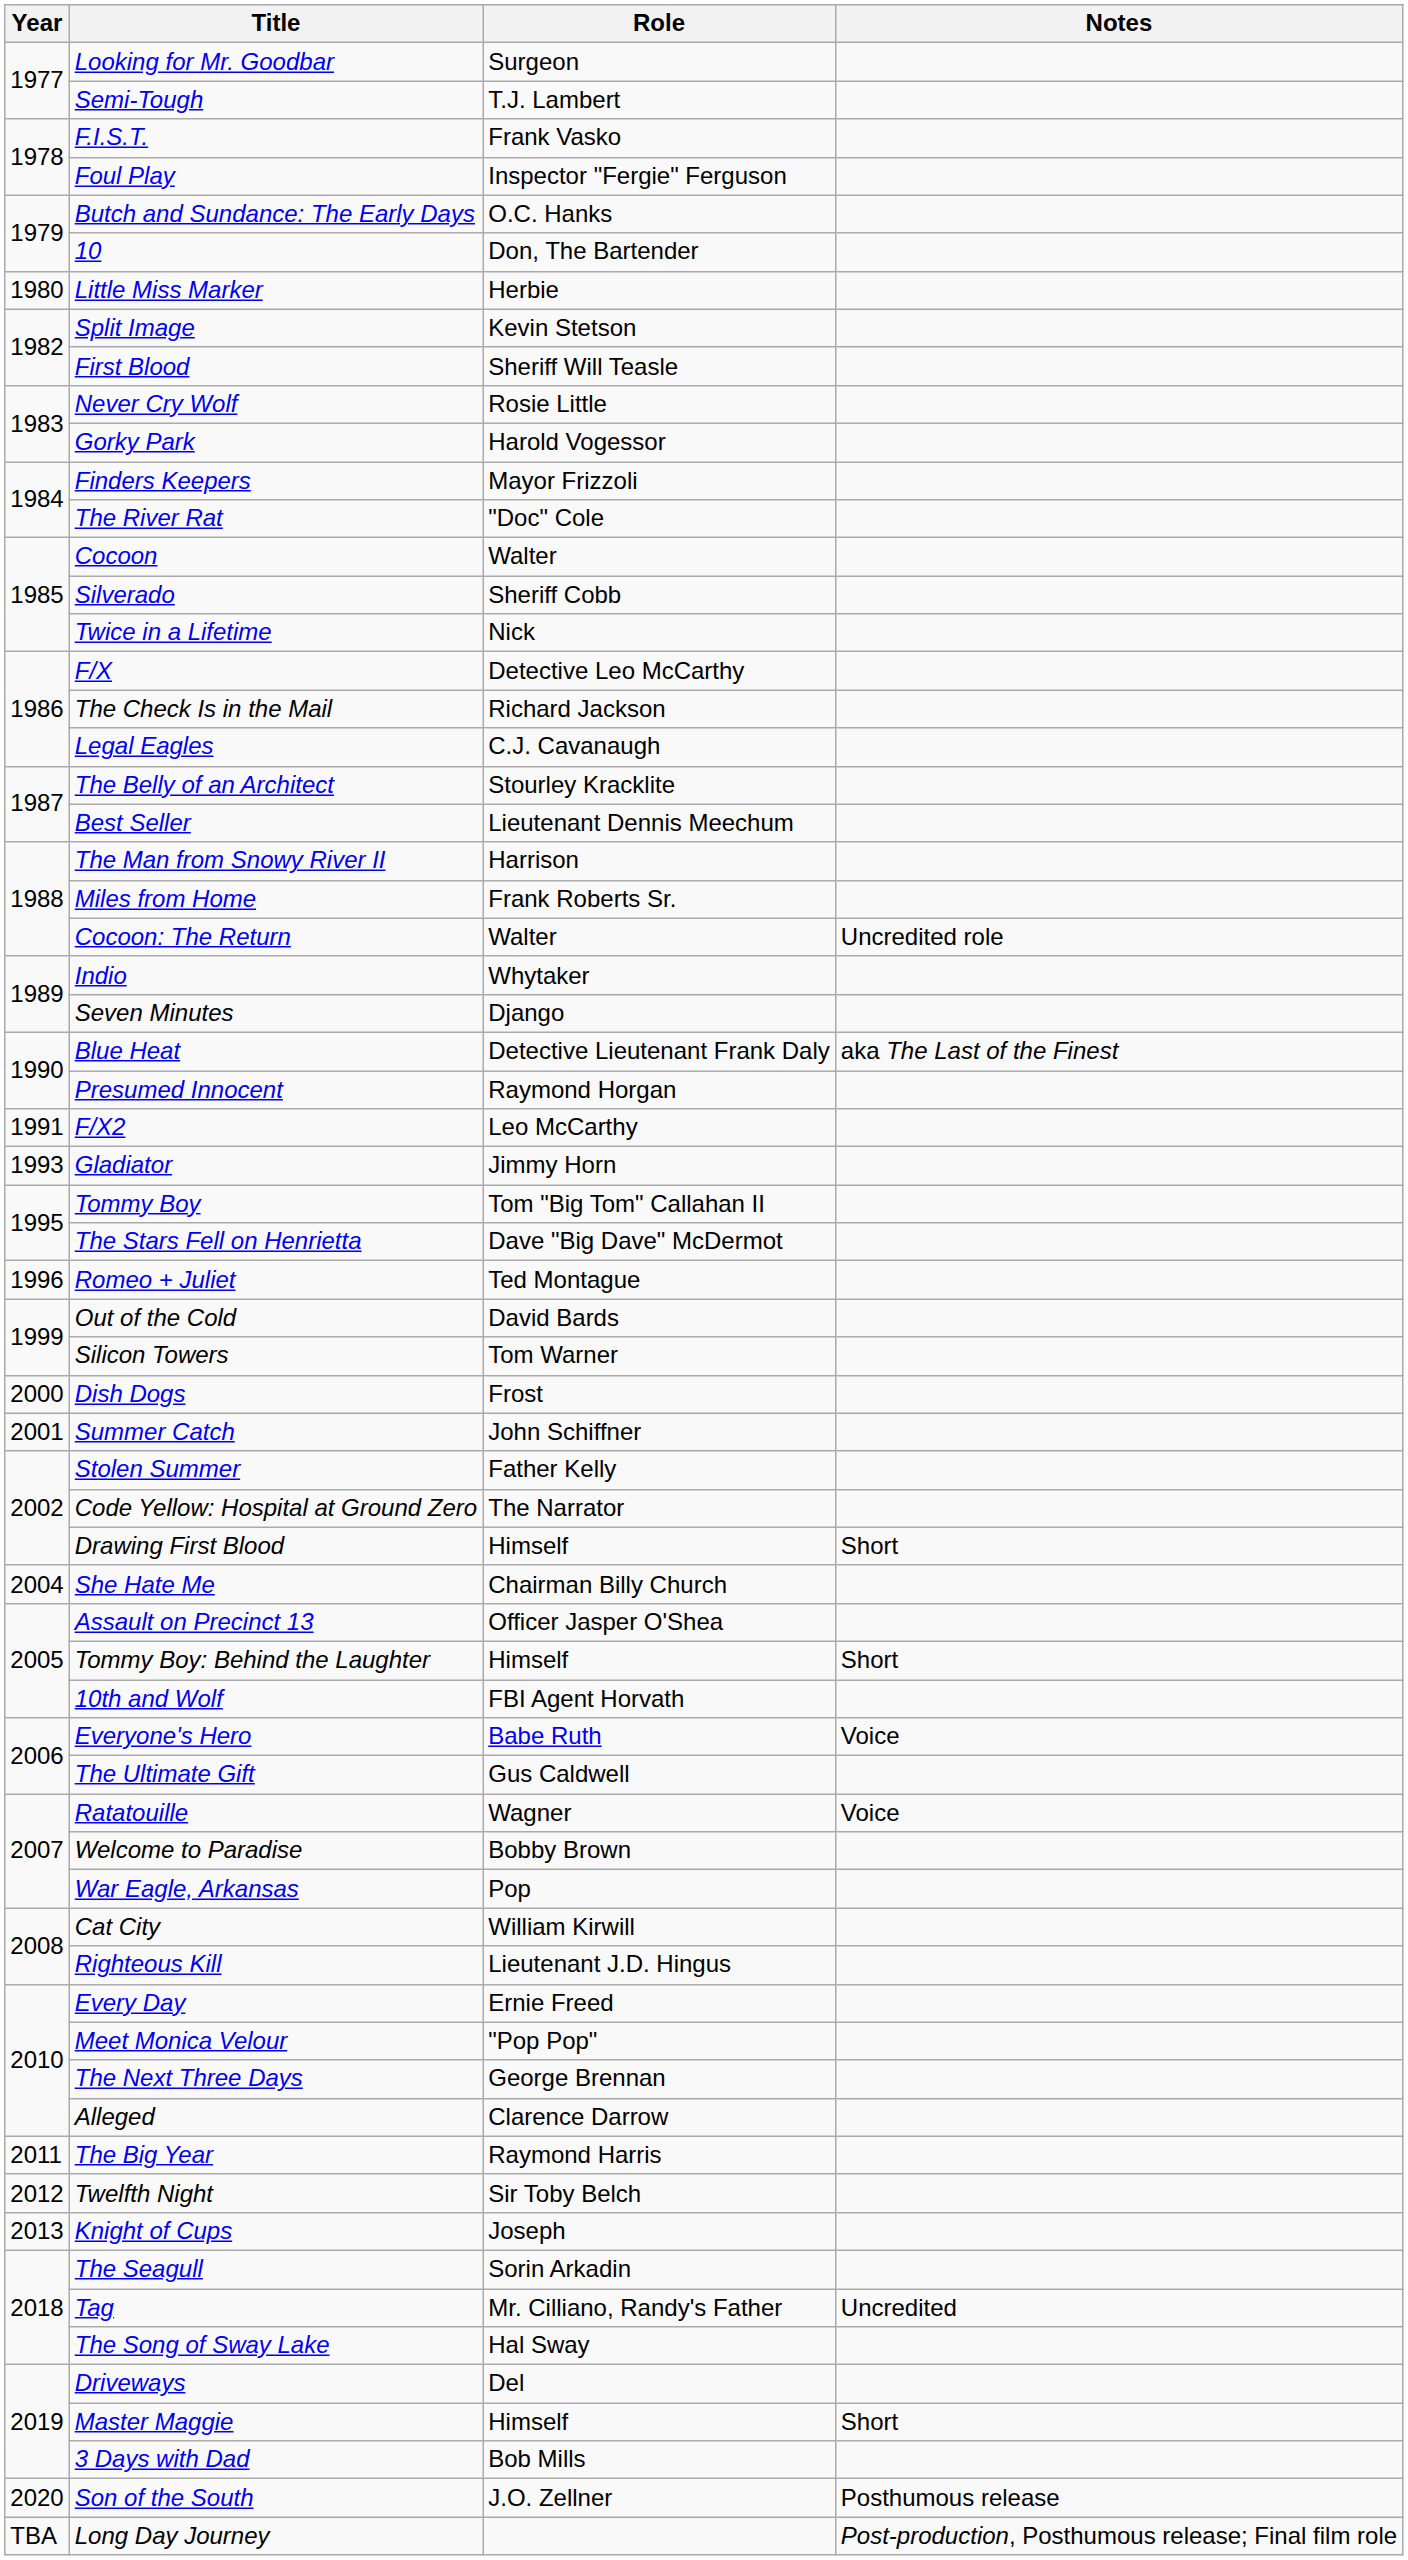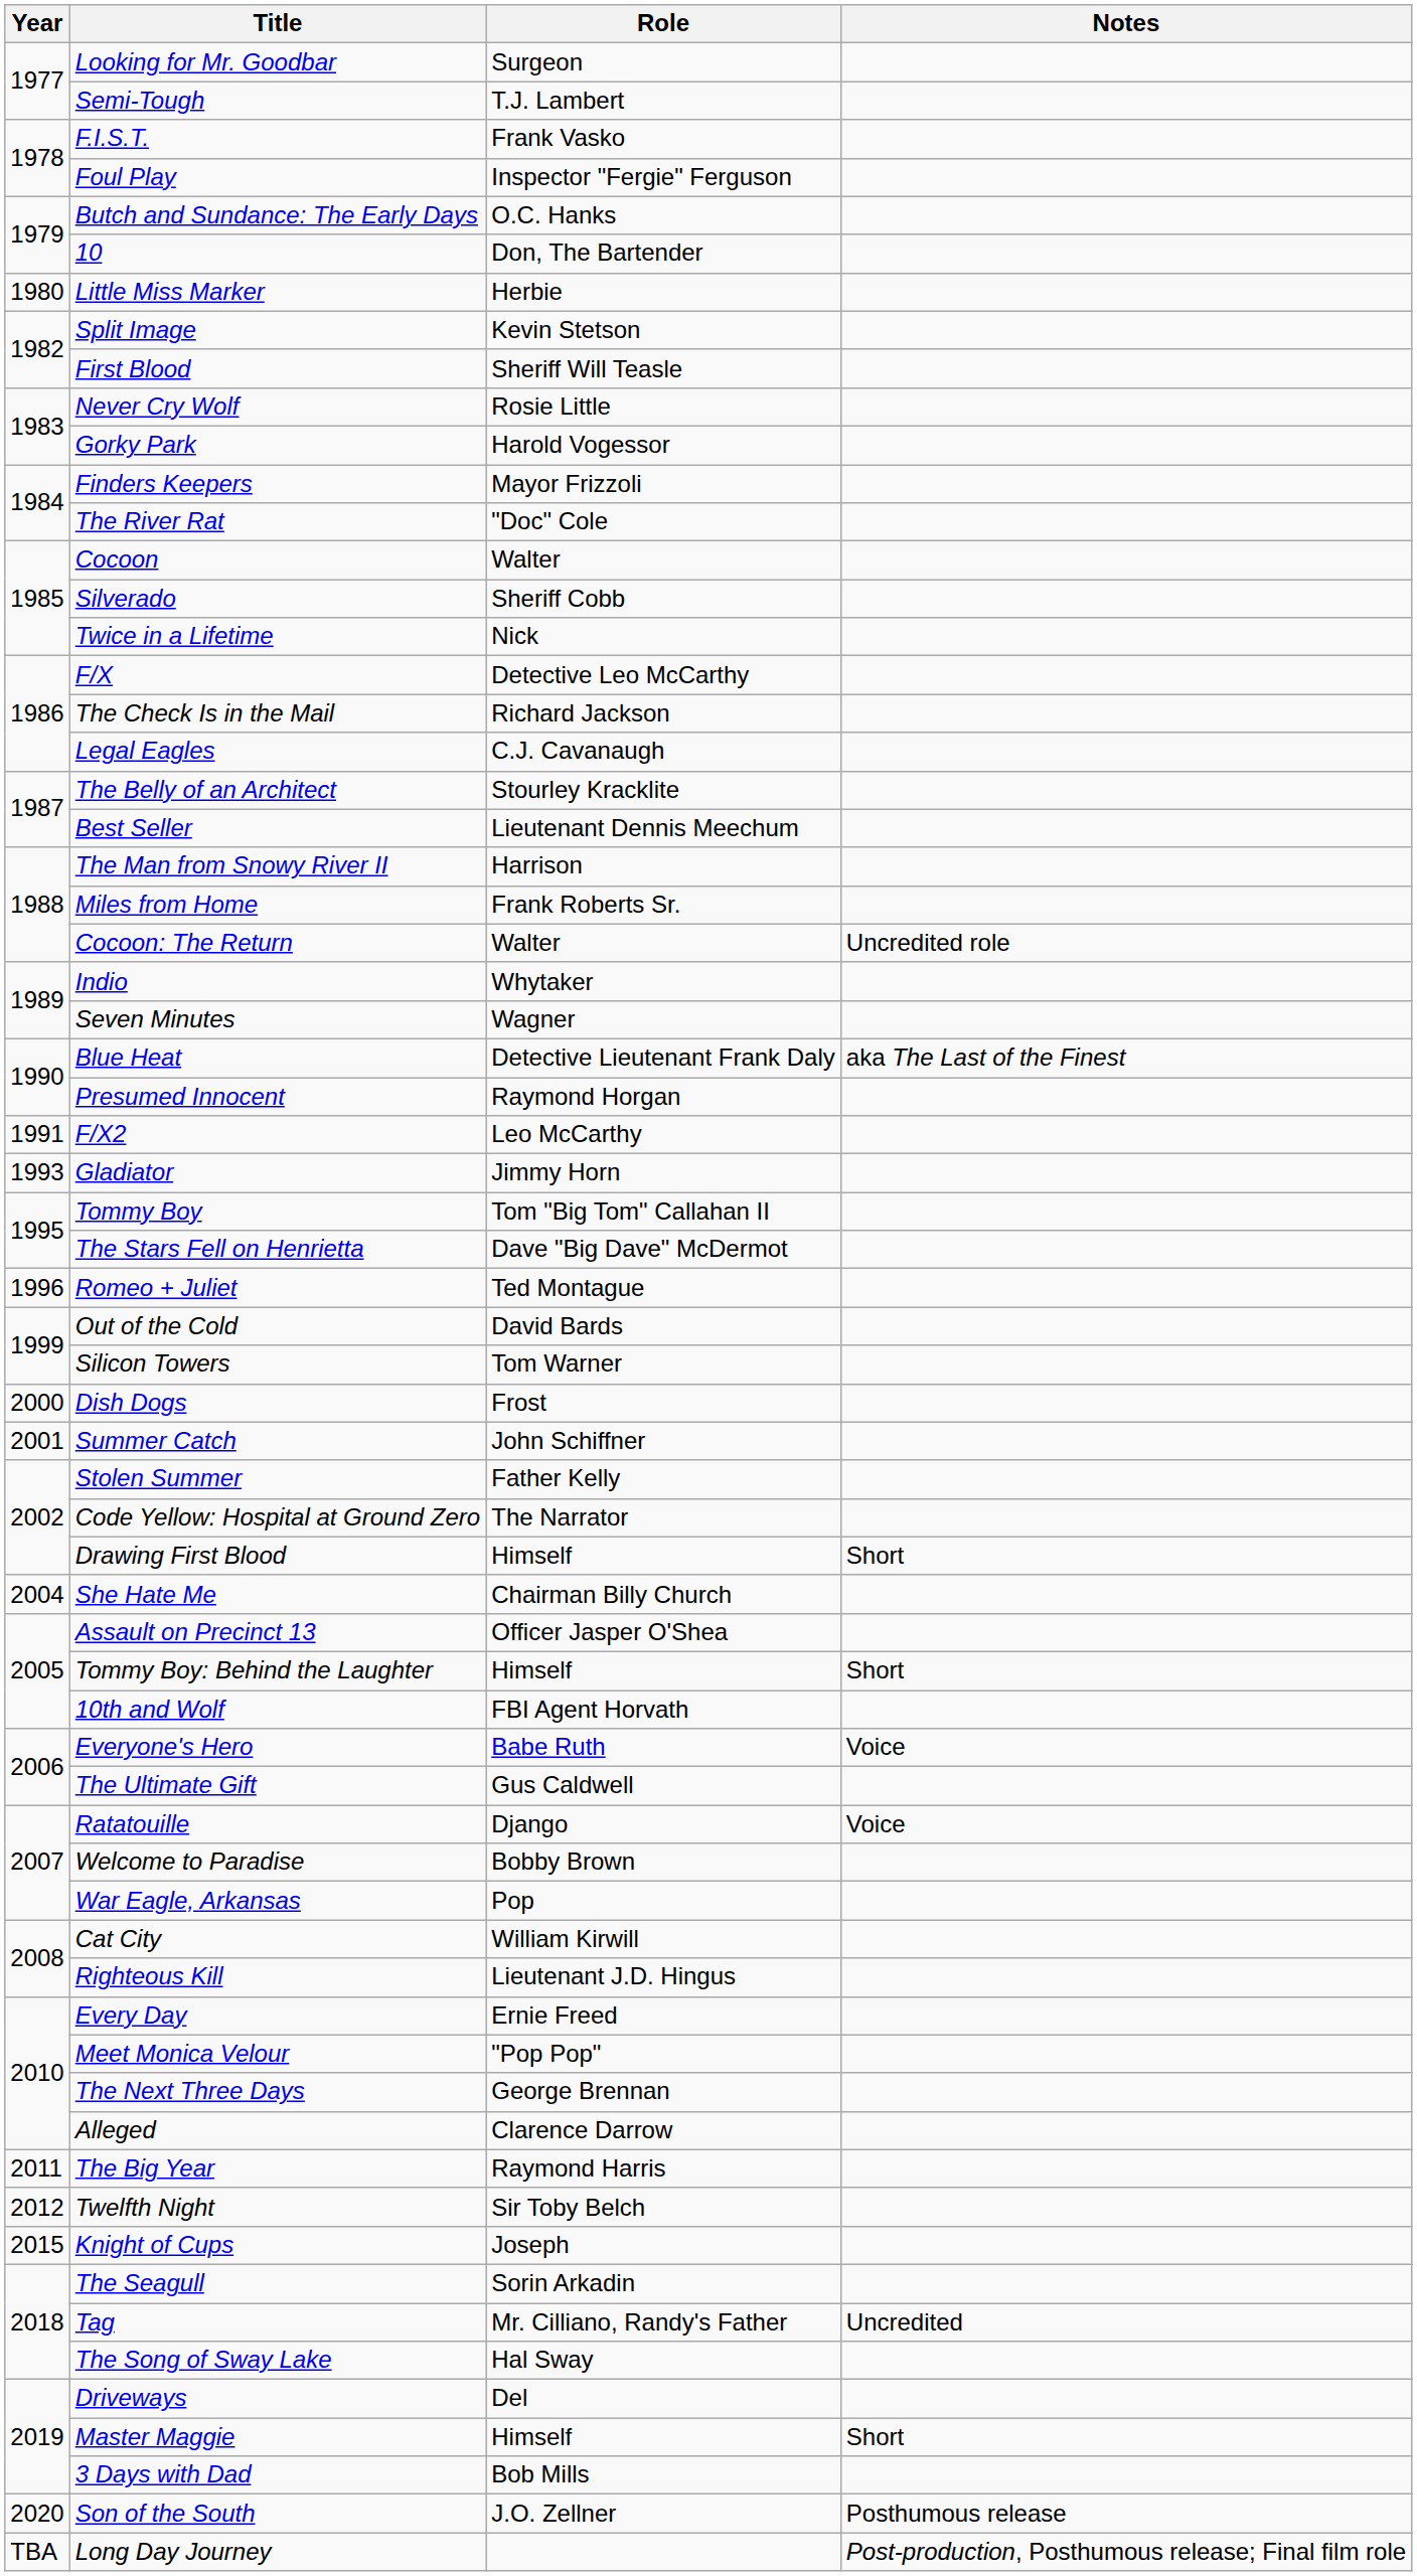 <table class="wikitable sortable">
 <tr>
 <th>Year</th>
 <th>Title</th>
 <th>Role</th>
 <th class="unsortable">Notes</th>
 </tr>
 <tr>
 <td rowspan="2">1977</td>
 <td><em><a href='#'>Looking for Mr. Goodbar</a></em></td>
 <td>Surgeon</td>
 <td></td>
 </tr>
 <tr>
 <td><em><a href='#'>Semi-Tough</a></em></td>
 <td>T.J. Lambert</td>
 <td></td>
 </tr>
 <tr>
 <td rowspan="2">1978</td>
 <td><em><a href='#'>F.I.S.T.</a></em></td>
 <td>Frank Vasko</td>
 <td></td>
 </tr>
 <tr>
 <td><em><a href='#'>Foul Play</a></em></td>
 <td>Inspector "Fergie" Ferguson</td>
 <td></td>
 </tr>
 <tr>
 <td rowspan="2">1979</td>
 <td><em><a href='#'>Butch and Sundance: The Early Days</a></em></td>
 <td>O.C. Hanks</td>
 <td></td>
 </tr>
 <tr>
 <td><em><a href='#'>10</a></em></td>
 <td>Don, The Bartender</td>
 <td></td>
 </tr>
 <tr>
 <td>1980</td>
 <td><em><a href='#'>Little Miss Marker</a></em></td>
 <td>Herbie</td>
 <td></td>
 </tr>
 <tr>
 <td rowspan="2">1982</td>
 <td><em><a href='#'>Split Image</a></em></td>
 <td>Kevin Stetson</td>
 <td></td>
 </tr>
 <tr>
 <td><em><a href='#'>First Blood</a></em></td>
 <td>Sheriff Will Teasle</td>
 <td></td>
 </tr>
 <tr>
 <td rowspan="2">1983</td>
 <td><em><a href='#'>Never Cry Wolf</a></em></td>
 <td>Rosie Little</td>
 <td></td>
 </tr>
 <tr>
 <td><em><a href='#'>Gorky Park</a></em></td>
 <td>Harold Vogessor</td>
 <td></td>
 </tr>
 <tr>
 <td rowspan="2">1984</td>
 <td><em><a href='#'>Finders Keepers</a></em></td>
 <td>Mayor Frizzoli</td>
 <td></td>
 </tr>
 <tr>
 <td><em><a href='#'>The River Rat</a></em></td>
 <td>"Doc" Cole</td>
 <td></td>
 </tr>
 <tr>
 <td rowspan="3">1985</td>
 <td><em><a href='#'>Cocoon</a></em></td>
 <td>Walter</td>
 <td></td>
 </tr>
 <tr>
 <td><em><a href='#'>Silverado</a></em></td>
 <td>Sheriff Cobb</td>
 <td></td>
 </tr>
 <tr>
 <td><em><a href='#'>Twice in a Lifetime</a></em></td>
 <td>Nick</td>
 <td></td>
 </tr>
 <tr>
 <td rowspan="3">1986</td>
 <td><em><a href='#'>F/X</a></em></td>
 <td>Detective Leo McCarthy</td>
 <td></td>
 </tr>
 <tr>
 <td><em>The Check Is in the Mail</em></td>
 <td>Richard Jackson</td>
 <td></td>
 </tr>
 <tr>
 <td><em><a href='#'>Legal Eagles</a></em></td>
 <td>C.J. Cavanaugh</td>
 <td></td>
 </tr>
 <tr>
 <td rowspan="2">1987</td>
 <td><em><a href='#'>The Belly of an Architect</a></em></td>
 <td>Stourley Kracklite</td>
 <td></td>
 </tr>
 <tr>
 <td><em><a href='#'>Best Seller</a></em></td>
 <td>Lieutenant Dennis Meechum</td>
 <td></td>
 </tr>
 <tr>
 <td rowspan="3">1988</td>
 <td><em><a href='#'>The Man from Snowy River II</a></em></td>
 <td>Harrison</td>
 <td></td>
 </tr>
 <tr>
 <td><em><a href='#'>Miles from Home</a></em></td>
 <td>Frank Roberts Sr.</td>
 <td></td>
 </tr>
 <tr>
 <td><em><a href='#'>Cocoon: The Return</a></em></td>
 <td>Walter</td>
 <td>Uncredited role</td>
 </tr>
 <tr>
 <td rowspan="2">1989</td>
 <td><em><a href='#'>Indio</a></em></td>
 <td>Whytaker</td>
 <td></td>
 </tr>
 <tr>
 <td><em>Seven Minutes</em></td>
-<td>Django</td>
+<td>Wagner</td>
 <td></td>
 </tr>
 <tr>
 <td rowspan="2">1990</td>
 <td><em><a href='#'>Blue Heat</a></em></td>
 <td>Detective Lieutenant Frank Daly</td>
 <td>aka <em>The Last of the Finest</em></td>
 </tr>
 <tr>
 <td><em><a href='#'>Presumed Innocent</a></em></td>
 <td>Raymond Horgan</td>
 <td></td>
 </tr>
 <tr |>
 <td>1991</td>
 <td><em><a href='#'>F/X2</a></em></td>
 <td>Leo McCarthy</td>
 <td></td>
 </tr>
 <tr>
 <td>1993</td>
 <td><em><a href='#'>Gladiator</a></em></td>
 <td>Jimmy Horn</td>
 <td></td>
 </tr>
 <tr>
 <td rowspan="2">1995</td>
 <td><em><a href='#'>Tommy Boy</a></em></td>
 <td>Tom "Big Tom" Callahan II</td>
 <td></td>
 </tr>
 <tr>
 <td><em><a href='#'>The Stars Fell on Henrietta</a></em></td>
 <td>Dave "Big Dave" McDermot</td>
 <td></td>
 </tr>
 <tr>
 <td>1996</td>
 <td><em><a href='#'>Romeo + Juliet</a></em></td>
 <td>Ted Montague</td>
 <td></td>
 </tr>
 <tr>
 <td rowspan="2">1999</td>
 <td><em>Out of the Cold</em></td>
 <td>David Bards</td>
 <td></td>
 </tr>
 <tr>
 <td><em>Silicon Towers</em></td>
 <td>Tom Warner</td>
 <td></td>
 </tr>
 <tr>
 <td>2000</td>
 <td><em><a href='#'>Dish Dogs</a></em></td>
 <td>Frost</td>
 <td></td>
 </tr>
 <tr>
 <td>2001</td>
 <td><em><a href='#'>Summer Catch</a></em></td>
 <td>John Schiffner</td>
 <td></td>
 </tr>
 <tr>
 <td rowspan="3">2002</td>
 <td><em><a href='#'>Stolen Summer</a></em></td>
 <td>Father Kelly</td>
 <td></td>
 </tr>
 <tr>
 <td><em>Code Yellow: Hospital at Ground Zero</em></td>
 <td>The Narrator</td>
 <td></td>
 </tr>
 <tr>
 <td><em>Drawing First Blood</em></td>
 <td>Himself</td>
 <td>Short</td>
 </tr>
 <tr>
 <td>2004</td>
 <td><em><a href='#'>She Hate Me</a></em></td>
 <td>Chairman Billy Church</td>
 <td></td>
 </tr>
 <tr>
 <td rowspan="3">2005</td>
 <td><em><a href='#'>Assault on Precinct 13</a></em></td>
 <td>Officer Jasper O'Shea</td>
 <td></td>
 </tr>
 <tr>
 <td><em>Tommy Boy: Behind the Laughter</em></td>
 <td>Himself</td>
 <td>Short</td>
 </tr>
 <tr>
 <td><em><a href='#'>10th and Wolf</a></em></td>
 <td>FBI Agent Horvath</td>
 <td></td>
 </tr>
 <tr>
 <td rowspan="2">2006</td>
 <td><em><a href='#'>Everyone's Hero</a></em></td>
 <td><a href='#'>Babe Ruth</a></td>
 <td>Voice</td>
 </tr>
 <tr>
 <td><em><a href='#'>The Ultimate Gift</a></em></td>
 <td>Gus Caldwell</td>
 <td></td>
 </tr>
 <tr>
 <td rowspan="3">2007</td>
 <td><em><a href='#'>Ratatouille</a></em></td>
-<td>Wagner</td>
+<td>Django</td>
 <td>Voice</td>
 </tr>
 <tr>
 <td><em>Welcome to Paradise</em></td>
 <td>Bobby Brown</td>
 <td></td>
 </tr>
 <tr>
 <td><em><a href='#'>War Eagle, Arkansas</a></em></td>
 <td>Pop</td>
 <td></td>
 </tr>
 <tr>
 <td rowspan="2">2008</td>
 <td><em>Cat City</em></td>
 <td>William Kirwill</td>
 <td></td>
 </tr>
 <tr>
 <td><em><a href='#'>Righteous Kill</a></em></td>
 <td>Lieutenant J.D. Hingus</td>
 <td></td>
 </tr>
 <tr>
 <td rowspan="4">2010</td>
 <td><em><a href='#'>Every Day</a></em></td>
 <td>Ernie Freed</td>
 <td></td>
 </tr>
 <tr>
 <td><em><a href='#'>Meet Monica Velour</a></em></td>
 <td>"Pop Pop"</td>
 <td></td>
 </tr>
 <tr>
 <td><em><a href='#'>The Next Three Days</a></em></td>
 <td>George Brennan</td>
 <td></td>
 </tr>
 <tr>
 <td><em>Alleged</em></td>
 <td>Clarence Darrow</td>
 <td></td>
 </tr>
 <tr>
 <td>2011</td>
 <td><em><a href='#'>The Big Year</a></em></td>
 <td>Raymond Harris</td>
 <td></td>
 </tr>
 <tr>
 <td>2012</td>
 <td><em>Twelfth Night</em></td>
 <td>Sir Toby Belch</td>
 <td></td>
 </tr>
 <tr>
-<td>2013</td>
+<td>2015</td>
 <td><em><a href='#'>Knight of Cups</a></em></td>
 <td>Joseph</td>
 <td></td>
 </tr>
 <tr>
 <td rowspan="3">2018</td>
 <td><em><a href='#'>The Seagull</a></em></td>
 <td>Sorin Arkadin</td>
 <td></td>
 </tr>
 <tr>
 <td><em><a href='#'>Tag</a></em></td>
 <td>Mr. Cilliano, Randy's Father</td>
 <td>Uncredited</td>
 </tr>
 <tr>
 <td><em><a href='#'>The Song of Sway Lake</a></em></td>
 <td>Hal Sway</td>
 <td></td>
 </tr>
 <tr>
 <td rowspan="3">2019</td>
 <td><em><a href='#'>Driveways</a></em></td>
 <td>Del</td>
 <td></td>
 </tr>
 <tr>
 <td><em><a href='#'>Master Maggie</a></em></td>
 <td>Himself</td>
 <td>Short</td>
 </tr>
 <tr>
 <td><em><a href='#'>3 Days with Dad</a></em></td>
 <td>Bob Mills</td>
 <td></td>
 </tr>
 <tr>
 <td>2020</td>
 <td><em><a href='#'>Son of the South</a></em></td>
 <td>J.O. Zellner</td>
 <td>Posthumous release</td>
 </tr>
 <tr>
 <td>TBA</td>
 <td><em>Long Day Journey</em></td>
 <td></td>
 <td><em>Post-production</em>, Posthumous release; Final film role</td>
 </tr>
 </table>
